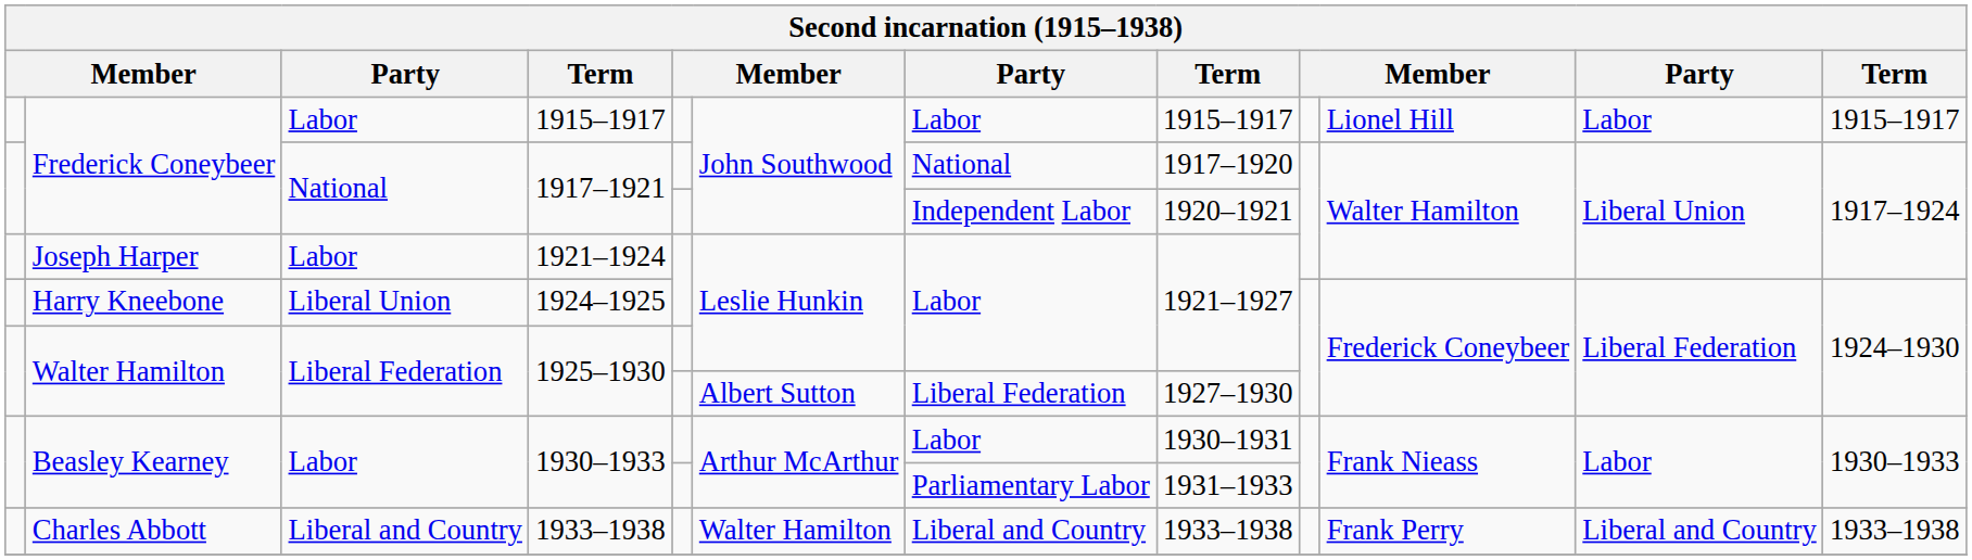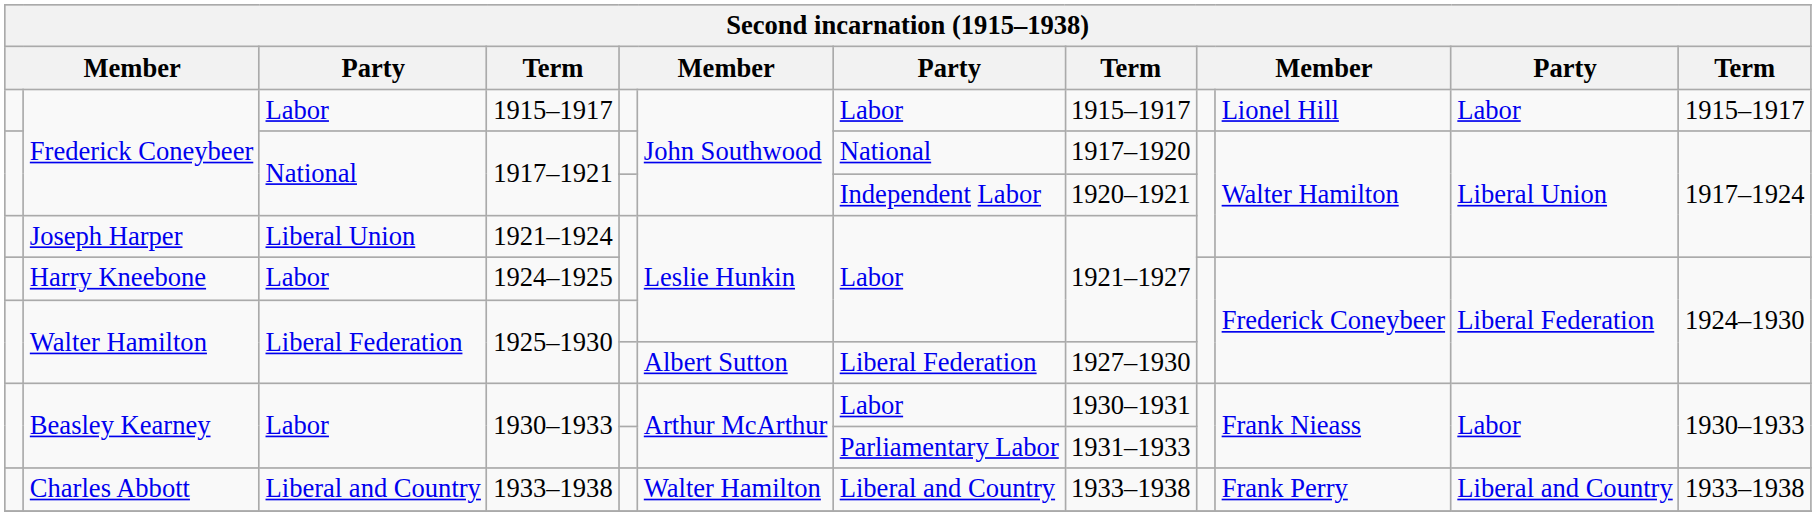 <table class="wikitable">
 <tr>
 <th colspan=12>Second incarnation (1915–1938)</th>
 </tr>
 <tr>
 <th colspan=2>Member</th>
 <th>Party</th>
 <th>Term</th>
 <th colspan=2>Member</th>
 <th>Party</th>
 <th>Term</th>
 <th colspan=2>Member</th>
 <th>Party</th>
 <th>Term</th>
 </tr>
 <tr>
 <td> </td>
 <td rowspan=3><a href='#'>Frederick Coneybeer</a></td>
 <td><a href='#'>Labor</a></td>
 <td>1915–1917</td>
 <td> </td>
 <td rowspan=3><a href='#'>John Southwood</a></td>
 <td><a href='#'>Labor</a></td>
 <td>1915–1917</td>
 <td> </td>
 <td><a href='#'>Lionel Hill</a></td>
 <td><a href='#'>Labor</a></td>
 <td>1915–1917</td>
 </tr>
 <tr>
 <td rowspan=2 > </td>
 <td rowspan=2><a href='#'>National</a></td>
 <td rowspan=2>1917–1921</td>
 <td> </td>
 <td><a href='#'>National</a></td>
 <td>1917–1920</td>
 <td rowspan=3 > </td>
 <td rowspan=3><a href='#'>Walter Hamilton</a></td>
 <td rowspan=3><a href='#'>Liberal Union</a></td>
 <td rowspan=3>1917–1924</td>
 </tr>
 <tr>
 <td> </td>
 <td><a href='#'>Independent</a> <a href='#'>Labor</a></td>
 <td>1920–1921</td>
 </tr>
 <tr>
 <td> </td>
 <td><a href='#'>Joseph Harper</a></td>
-<td><a href='#'>Labor</a></td>
+<td><a href='#'>Liberal Union</a></td>
 <td>1921–1924</td>
 <td rowspan=2 > </td>
 <td rowspan=3><a href='#'>Leslie Hunkin</a></td>
 <td rowspan=3><a href='#'>Labor</a></td>
 <td rowspan=3>1921–1927</td>
 </tr>
 <tr>
 <td> </td>
 <td><a href='#'>Harry Kneebone</a></td>
-<td><a href='#'>Liberal Union</a></td>
+<td><a href='#'>Labor</a></td>
 <td>1924–1925</td>
 <td rowspan=3 > </td>
 <td rowspan=3><a href='#'>Frederick Coneybeer</a></td>
 <td rowspan=3><a href='#'>Liberal Federation</a></td>
 <td rowspan=3>1924–1930</td>
 </tr>
 <tr>
 <td rowspan=2 > </td>
 <td rowspan=2><a href='#'>Walter Hamilton</a></td>
 <td rowspan=2><a href='#'>Liberal Federation</a></td>
 <td rowspan=2>1925–1930</td>
 <td> </td>
 </tr>
 <tr>
 <td> </td>
 <td><a href='#'>Albert Sutton</a></td>
 <td><a href='#'>Liberal Federation</a></td>
 <td>1927–1930</td>
 </tr>
 <tr>
 <td rowspan=2 > </td>
 <td rowspan=2><a href='#'>Beasley Kearney</a></td>
 <td rowspan=2><a href='#'>Labor</a></td>
 <td rowspan=2>1930–1933</td>
 <td> </td>
 <td rowspan=2><a href='#'>Arthur McArthur</a></td>
 <td><a href='#'>Labor</a></td>
 <td>1930–1931</td>
 <td rowspan=2 > </td>
 <td rowspan=2><a href='#'>Frank Nieass</a></td>
 <td rowspan=2><a href='#'>Labor</a></td>
 <td rowspan=2>1930–1933</td>
 </tr>
 <tr>
 <td> </td>
 <td><a href='#'>Parliamentary Labor</a></td>
 <td>1931–1933</td>
 </tr>
 <tr>
 <td> </td>
 <td><a href='#'>Charles Abbott</a></td>
 <td><a href='#'>Liberal and Country</a></td>
 <td>1933–1938</td>
 <td> </td>
 <td><a href='#'>Walter Hamilton</a></td>
 <td><a href='#'>Liberal and Country</a></td>
 <td>1933–1938</td>
 <td> </td>
 <td><a href='#'>Frank Perry</a></td>
 <td><a href='#'>Liberal and Country</a></td>
 <td>1933–1938</td>
 </tr>
 <tr>
 </tr>
 </table>
